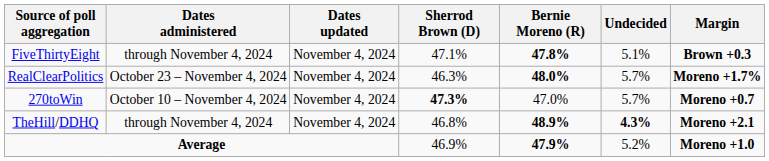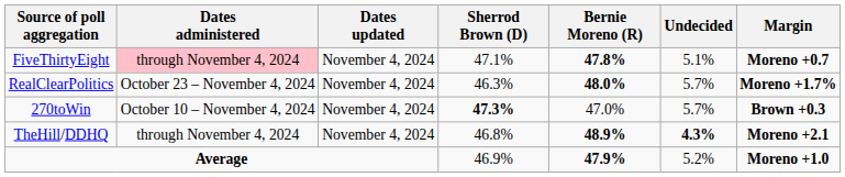 <table class="wikitable sortable" style="text-align:center;font-size:90%;line-height:17px">
 <tr>
 <th>Source of poll<br>aggregation</th>
 <th>Dates<br>administered</th>
 <th>Dates<br>updated</th>
 <th style="width:100px;">Sherrod<br>Brown (D)</th>
 <th style="width:100px;">Bernie<br>Moreno (R)</th>
 <th>Undecided<br></th>
 <th>Margin</th>
 </tr>
 <tr>
 <td><a href='#'>FiveThirtyEight</a></td>
-<td>through November 4, 2024</td>
+<td style="background: pink;">through November 4, 2024</td>
 <td>November 4, 2024</td>
 <td>47.1%</td>
 <td><strong>47.8%</strong></td>
 <td>5.1%</td>
-<td><strong>Brown +0.3</strong></td>
+<td><strong>Moreno +0.7</strong></td>
 </tr>
 <tr>
 <td><a href='#'>RealClearPolitics</a></td>
 <td>October 23 – November 4, 2024</td>
 <td>November 4, 2024</td>
 <td>46.3%</td>
 <td><strong>48.0%</strong></td>
 <td>5.7%</td>
 <td><strong>Moreno +1.7%</strong></td>
 </tr>
 <tr>
 <td><a href='#'>270toWin</a></td>
 <td>October 10 – November 4, 2024</td>
 <td>November 4, 2024</td>
 <td><strong>47.3%</strong></td>
 <td>47.0%</td>
 <td>5.7%</td>
-<td><strong>Moreno +0.7</strong></td>
+<td><strong>Brown +0.3</strong></td>
 </tr>
 <tr>
 <td><a href='#'>TheHill</a>/<a href='#'>DDHQ</a></td>
 <td>through November 4, 2024</td>
 <td>November 4, 2024</td>
 <td>46.8%</td>
 <td><strong>48.9%</strong></td>
 <td><strong>4.3%</strong></td>
 <td><strong>Moreno +2.1</strong></td>
 </tr>
 <tr>
 <td colspan="3"><strong>Average</strong></td>
 <td>46.9%</td>
 <td><strong>47.9%</strong></td>
 <td>5.2%</td>
 <td><strong>Moreno +1.0</strong></td>
 </tr>
 </table>
